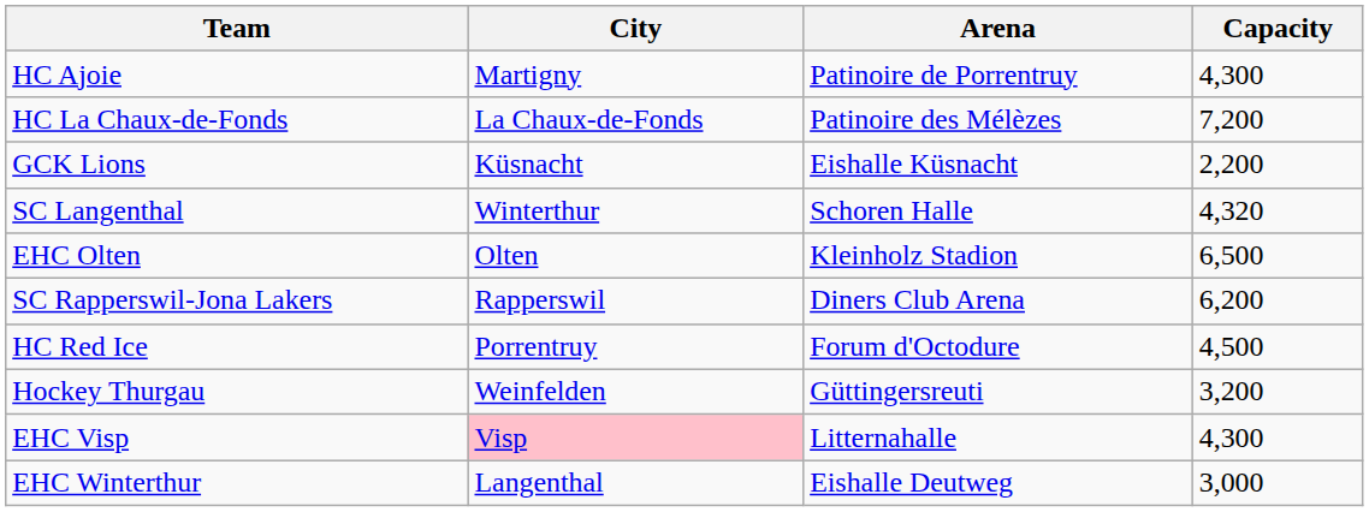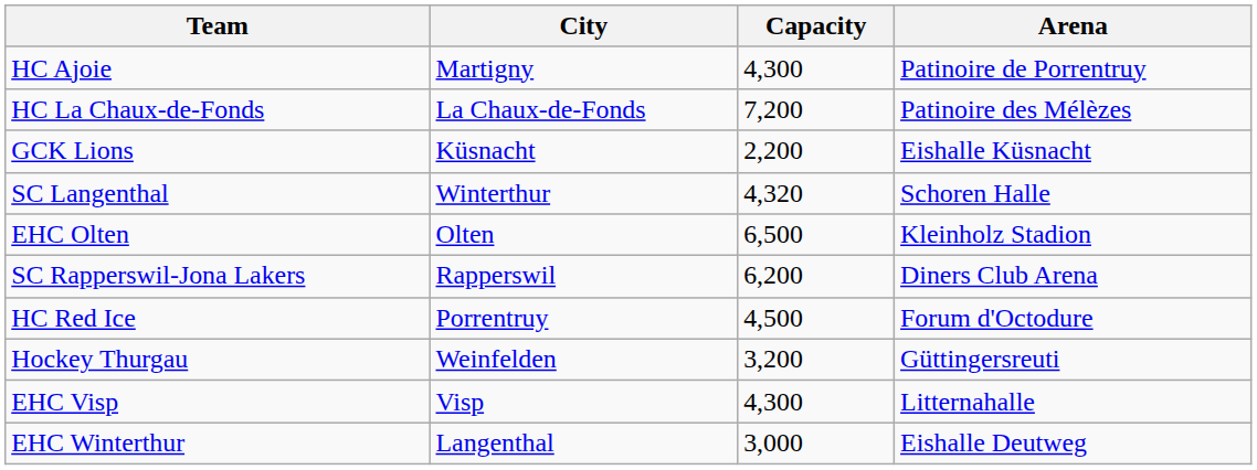 <table class="wikitable" style="text-align:left" width=60%>
 <tr>
 <th>Team</th>
 <th>City</th>
+<th>Capacity</th>
 <th>Arena</th>
-<th>Capacity</th>
 </tr>
 <tr>
 <td><a href='#'>HC Ajoie</a></td>
 <td><a href='#'>Martigny</a></td>
+<td>4,300</td>
 <td><a href='#'>Patinoire de Porrentruy</a></td>
-<td>4,300</td>
 </tr>
 <tr>
 <td><a href='#'>HC La Chaux-de-Fonds</a></td>
 <td><a href='#'>La Chaux-de-Fonds</a></td>
+<td>7,200</td>
 <td><a href='#'>Patinoire des Mélèzes</a></td>
-<td>7,200</td>
 </tr>
 <tr>
 <td><a href='#'>GCK Lions</a></td>
 <td><a href='#'>Küsnacht</a></td>
+<td>2,200</td>
 <td><a href='#'>Eishalle Küsnacht</a></td>
-<td>2,200</td>
 </tr>
 <tr>
 <td><a href='#'>SC Langenthal</a></td>
 <td><a href='#'>Winterthur</a></td>
+<td>4,320</td>
 <td><a href='#'>Schoren Halle</a></td>
-<td>4,320</td>
 </tr>
 <tr>
 <td><a href='#'>EHC Olten</a></td>
 <td><a href='#'>Olten</a></td>
+<td>6,500</td>
 <td><a href='#'>Kleinholz Stadion</a></td>
-<td>6,500</td>
 </tr>
 <tr>
 <td><a href='#'>SC Rapperswil-Jona Lakers</a></td>
 <td><a href='#'>Rapperswil</a></td>
+<td>6,200</td>
 <td><a href='#'>Diners Club Arena</a></td>
-<td>6,200</td>
 </tr>
 <tr>
 <td><a href='#'>HC Red Ice</a></td>
 <td><a href='#'>Porrentruy</a></td>
+<td>4,500</td>
 <td><a href='#'>Forum d'Octodure</a></td>
-<td>4,500</td>
 </tr>
 <tr>
 <td><a href='#'>Hockey Thurgau</a></td>
 <td><a href='#'>Weinfelden</a></td>
+<td>3,200</td>
 <td><a href='#'>Güttingersreuti</a></td>
-<td>3,200</td>
 </tr>
 <tr>
 <td><a href='#'>EHC Visp</a></td>
-<td style="background: pink;"><a href='#'>Visp</a></td>
+<td><a href='#'>Visp</a></td>
+<td>4,300</td>
 <td><a href='#'>Litternahalle</a></td>
-<td>4,300</td>
 </tr>
 <tr>
 <td><a href='#'>EHC Winterthur</a></td>
 <td><a href='#'>Langenthal</a></td>
+<td>3,000</td>
 <td><a href='#'>Eishalle Deutweg</a></td>
-<td>3,000</td>
 </tr>
 </table>
